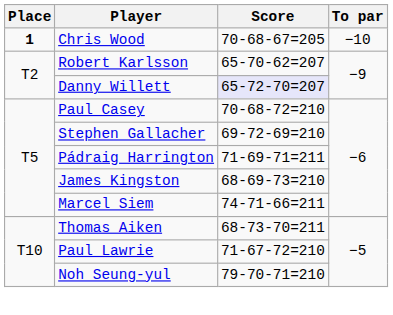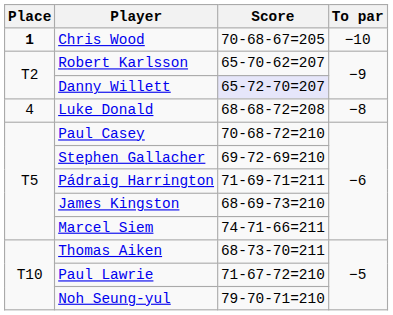 <table class="wikitable">
 <tr>
 <th>Place</th>
 <th>Player</th>
 <th>Score</th>
 <th>To par</th>
 </tr>
 <tr>
 <td align=center><strong>1</strong></td>
 <td> <a href='#'>Chris Wood</a></td>
 <td align=center>70-68-67=205</td>
 <td align=center>−10</td>
 </tr>
 <tr>
 <td rowspan="2" align=center>T2</td>
 <td> <a href='#'>Robert Karlsson</a></td>
 <td align=center>65-70-62=207</td>
 <td rowspan="2" align=center>−9</td>
 </tr>
 <tr>
 <td> <a href='#'>Danny Willett</a></td>
 <td align=center style="background: lavender;">65-72-70=207</td>
+</tr>
+<tr>
+<td align=center>4</td>
+<td> <a href='#'>Luke Donald</a></td>
+<td align=center>68-68-72=208</td>
+<td align=center>−8</td>
 </tr>
 <tr>
 <td rowspan="5" align=center>T5</td>
 <td> <a href='#'>Paul Casey</a></td>
 <td align=center>70-68-72=210</td>
 <td rowspan="5" align=center>−6</td>
 </tr>
 <tr>
 <td> <a href='#'>Stephen Gallacher</a></td>
 <td align=center>69-72-69=210</td>
 </tr>
 <tr>
 <td> <a href='#'>Pádraig Harrington</a></td>
 <td align=center>71-69-71=211</td>
 </tr>
 <tr>
 <td> <a href='#'>James Kingston</a></td>
 <td align=center>68-69-73=210</td>
 </tr>
 <tr>
 <td> <a href='#'>Marcel Siem</a></td>
 <td align=center>74-71-66=211</td>
 </tr>
 <tr>
 <td rowspan="3" align=center>T10</td>
 <td> <a href='#'>Thomas Aiken</a></td>
 <td align=center>68-73-70=211</td>
 <td rowspan="3" align=center>−5</td>
 </tr>
 <tr>
 <td> <a href='#'>Paul Lawrie</a></td>
 <td align=center>71-67-72=210</td>
 </tr>
 <tr>
 <td> <a href='#'>Noh Seung-yul</a></td>
 <td align=center>79-70-71=210</td>
 </tr>
 </table>
